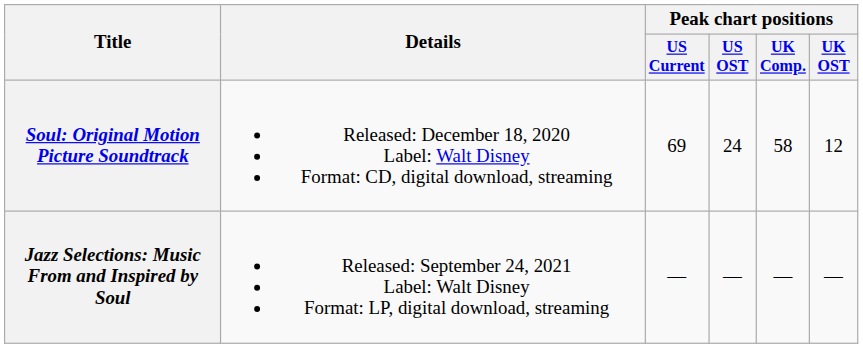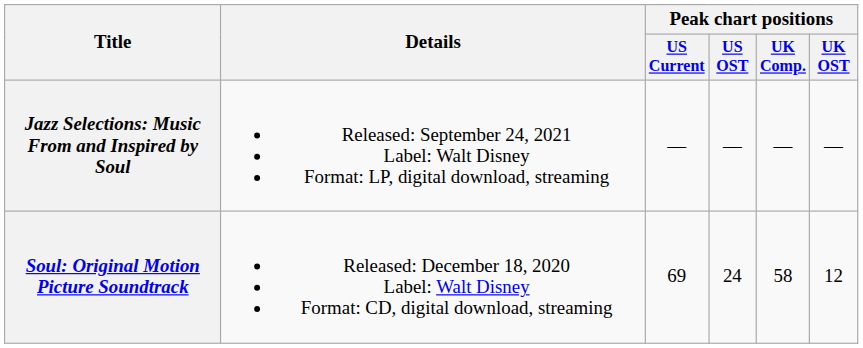 <table class="wikitable plainrowheaders" style="text-align:center;">
 <tr>
 <th scope="col" rowspan="2" style="width:11em;">Title</th>
 <th scope="col" rowspan="2" style="width:22em;">Details</th>
 <th scope="col" colspan="4">Peak chart positions</th>
 </tr>
 <tr>
 <th scope="col" style="width:2.5em;font-size:85%;"><a href='#'>US<br>Current</a><br></th>
 <th scope="col" style="width:2.5em;font-size:85%;"><a href='#'>US<br>OST</a><br></th>
 <th scope="col" style="width:2.5em;font-size:85%;"><a href='#'>UK<br>Comp.</a><br></th>
 <th scope="col" style="width:2.5em;font-size:85%;"><a href='#'>UK<br>OST</a><br></th>
 </tr>
 <tr>
+<th scope="row"><em>Jazz Selections: Music From and Inspired by Soul</em></th>
+<td><br><ul><li>Released: September 24, 2021</li><li>Label: Walt Disney</li><li>Format: LP, digital download, streaming</li></ul></td>
+<td>—</td>
+<td>—</td>
+<td>—</td>
+<td>—</td>
+</tr>
+<tr>
 <th scope="row"><em><a href='#'>Soul: Original Motion Picture Soundtrack</a></em><br></th>
 <td><br><ul><li>Released: December 18, 2020</li><li>Label: <a href='#'>Walt Disney</a></li><li>Format: CD, digital download, streaming</li></ul></td>
 <td>69</td>
 <td>24</td>
 <td>58</td>
 <td>12</td>
 </tr>
-<tr>
-<th scope="row"><em>Jazz Selections: Music From and Inspired by Soul</em></th>
-<td><br><ul><li>Released: September 24, 2021</li><li>Label: Walt Disney</li><li>Format: LP, digital download, streaming</li></ul></td>
-<td>—</td>
-<td>—</td>
-<td>—</td>
-<td>—</td>
-</tr>
 </table>
